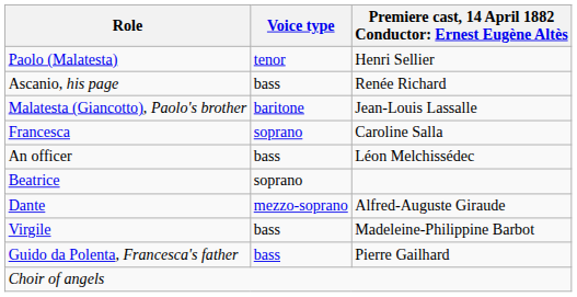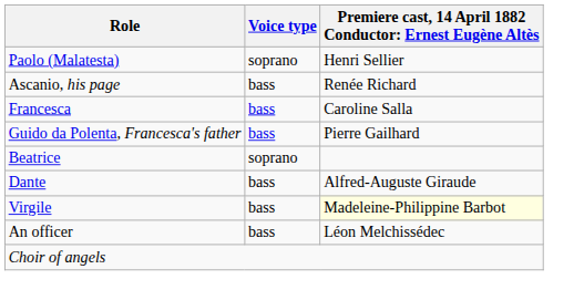 <table class="wikitable">
 <tr>
 <th>Role</th>
 <th><a href='#'>Voice type</a></th>
 <th>Premiere cast, 14 April 1882<br>Conductor: <a href='#'>Ernest Eugène Altès</a></th>
 </tr>
 <tr>
 <td><a href='#'>Paolo (Malatesta)</a></td>
-<td><a href='#'>tenor</a></td>
+<td>soprano</td>
 <td>Henri Sellier</td>
 </tr>
 <tr>
 <td>Ascanio, <em>his page</em></td>
 <td>bass</td>
 <td>Renée Richard</td>
 </tr>
 <tr>
-<td><a href='#'>Malatesta (Giancotto)</a>, <em>Paolo's brother</em></td>
-<td><a href='#'>baritone</a></td>
-<td>Jean-Louis Lassalle</td>
-</tr>
-<tr>
 <td><a href='#'>Francesca</a></td>
-<td><a href='#'>soprano</a></td>
+<td><a href='#'>bass</a></td>
 <td>Caroline Salla</td>
 </tr>
 <tr>
-<td>An officer</td>
-<td>bass</td>
-<td>Léon Melchissédec</td>
+<td><a href='#'>Guido da Polenta</a>, <em>Francesca's father</em></td>
+<td><a href='#'>bass</a></td>
+<td>Pierre Gailhard</td>
 </tr>
 <tr>
 <td><a href='#'>Beatrice</a></td>
 <td>soprano</td>
 <td></td>
 </tr>
 <tr>
 <td><a href='#'>Dante</a></td>
-<td><a href='#'>mezzo-soprano</a></td>
+<td>bass</td>
 <td>Alfred-Auguste Giraude</td>
 </tr>
 <tr>
 <td><a href='#'>Virgile</a></td>
 <td>bass</td>
-<td>Madeleine-Philippine Barbot</td>
+<td style="background: lightyellow;">Madeleine-Philippine Barbot</td>
 </tr>
 <tr>
-<td><a href='#'>Guido da Polenta</a>, <em>Francesca's father</em></td>
-<td><a href='#'>bass</a></td>
-<td>Pierre Gailhard</td>
+<td>An officer</td>
+<td>bass</td>
+<td>Léon Melchissédec</td>
 </tr>
 <tr>
 <td colspan=3><em>Choir of angels </em></td>
 </tr>
 </table>
